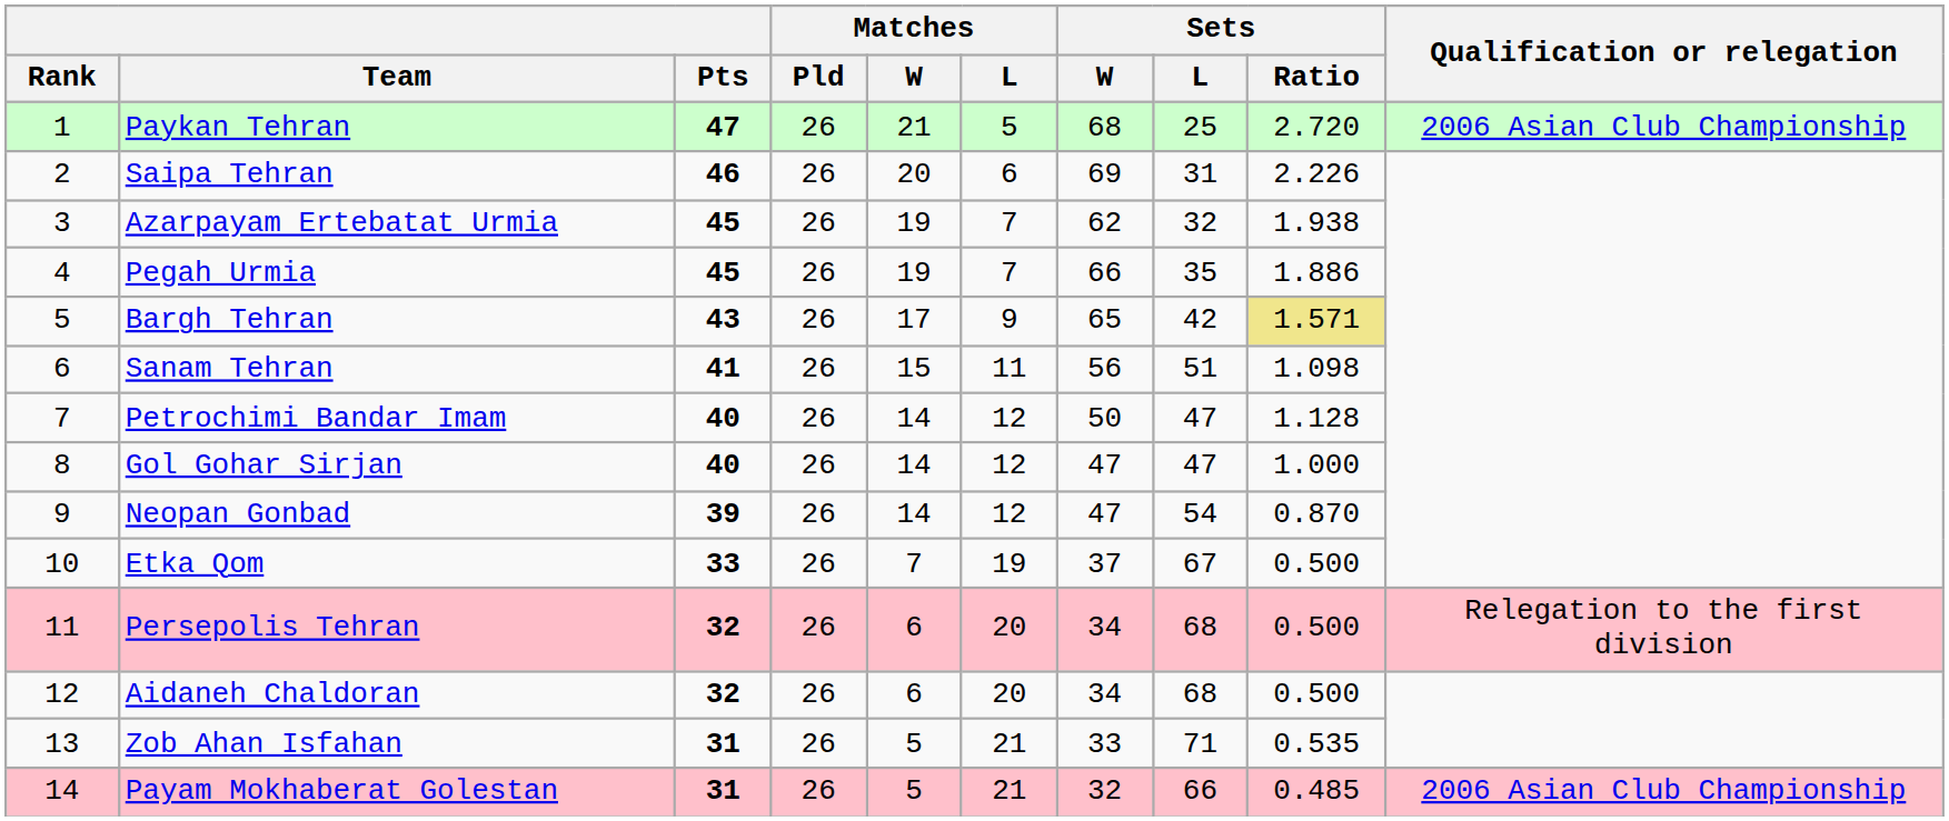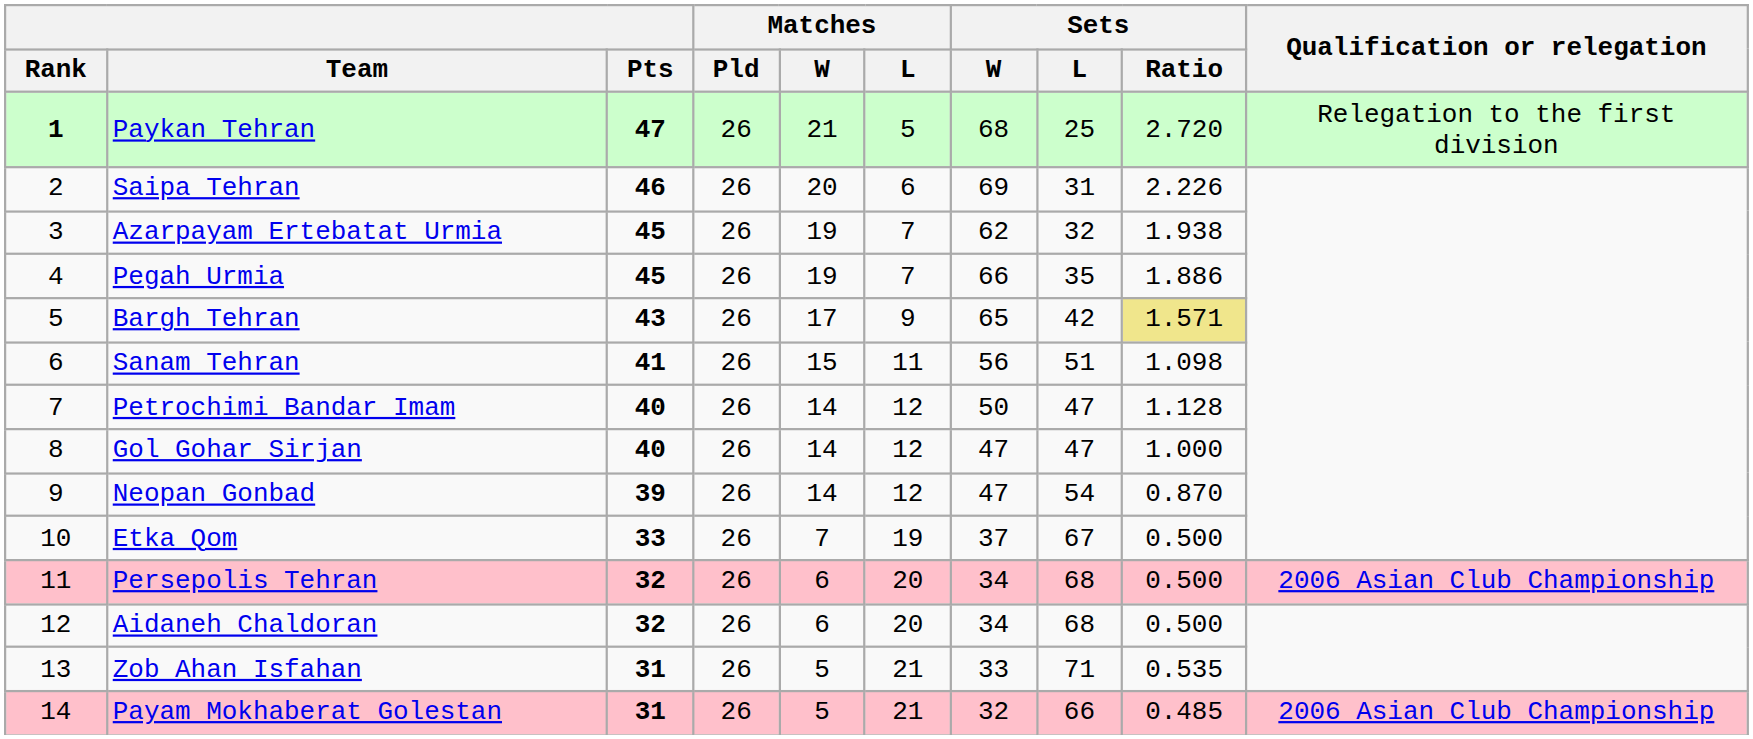 <table class="wikitable" style="text-align:center; font-size:90%">
 <tr>
 <th colspan=3></th>
 <th colspan=3>Matches</th>
 <th colspan=3>Sets</th>
 <th rowspan=2 width=220>Qualification or relegation</th>
 </tr>
 <tr>
 <th width=40>Rank</th>
 <th width=220>Team</th>
 <th width=33>Pts</th>
 <th width=33>Pld</th>
 <th width=33>W</th>
 <th width=33>L</th>
 <th width=33>W</th>
 <th width=33>L</th>
 <th width=50>Ratio</th>
 </tr>
 <tr bgcolor=ccffcc>
-<td>1</td>
+<td><strong>1</strong></td>
 <td align="left"><a href='#'>Paykan Tehran</a></td>
 <td><strong>47</strong></td>
 <td>26</td>
 <td>21</td>
 <td>5</td>
 <td>68</td>
 <td>25</td>
 <td>2.720</td>
-<td><a href='#'>2006 Asian Club Championship</a></td>
+<td>Relegation to the first division</td>
 </tr>
 <tr>
 <td>2</td>
 <td align="left"><a href='#'>Saipa Tehran</a></td>
 <td><strong>46</strong></td>
 <td>26</td>
 <td>20</td>
 <td>6</td>
 <td>69</td>
 <td>31</td>
 <td>2.226</td>
 <td rowspan=9></td>
 </tr>
 <tr>
 <td>3</td>
 <td align="left"><a href='#'>Azarpayam Ertebatat Urmia</a></td>
 <td><strong>45</strong></td>
 <td>26</td>
 <td>19</td>
 <td>7</td>
 <td>62</td>
 <td>32</td>
 <td>1.938</td>
 </tr>
 <tr>
 <td>4</td>
 <td align="left"><a href='#'>Pegah Urmia</a></td>
 <td><strong>45</strong></td>
 <td>26</td>
 <td>19</td>
 <td>7</td>
 <td>66</td>
 <td>35</td>
 <td>1.886</td>
 </tr>
 <tr>
 <td>5</td>
 <td align="left"><a href='#'>Bargh Tehran</a></td>
 <td><strong>43</strong></td>
 <td>26</td>
 <td>17</td>
 <td>9</td>
 <td>65</td>
 <td>42</td>
 <td style="background: khaki;">1.571</td>
 </tr>
 <tr>
 <td>6</td>
 <td align="left"><a href='#'>Sanam Tehran</a></td>
 <td><strong>41</strong></td>
 <td>26</td>
 <td>15</td>
 <td>11</td>
 <td>56</td>
 <td>51</td>
 <td>1.098</td>
 </tr>
 <tr>
 <td>7</td>
 <td align="left"><a href='#'>Petrochimi Bandar Imam</a></td>
 <td><strong>40</strong></td>
 <td>26</td>
 <td>14</td>
 <td>12</td>
 <td>50</td>
 <td>47</td>
 <td>1.128</td>
 </tr>
 <tr>
 <td>8</td>
 <td align="left"><a href='#'>Gol Gohar Sirjan</a></td>
 <td><strong>40</strong></td>
 <td>26</td>
 <td>14</td>
 <td>12</td>
 <td>47</td>
 <td>47</td>
 <td>1.000</td>
 </tr>
 <tr>
 <td>9</td>
 <td align="left"><a href='#'>Neopan Gonbad</a></td>
 <td><strong>39</strong></td>
 <td>26</td>
 <td>14</td>
 <td>12</td>
 <td>47</td>
 <td>54</td>
 <td>0.870</td>
 </tr>
 <tr>
 <td>10</td>
 <td align="left"><a href='#'>Etka Qom</a></td>
 <td><strong>33</strong></td>
 <td>26</td>
 <td>7</td>
 <td>19</td>
 <td>37</td>
 <td>67</td>
 <td>0.500</td>
 </tr>
 <tr bgcolor=pink>
 <td>11</td>
 <td align="left"><a href='#'>Persepolis Tehran</a></td>
 <td><strong>32</strong></td>
 <td>26</td>
 <td>6</td>
 <td>20</td>
 <td>34</td>
 <td>68</td>
 <td>0.500</td>
-<td>Relegation to the first division</td>
+<td><a href='#'>2006 Asian Club Championship</a></td>
 </tr>
 <tr>
 <td>12</td>
 <td align="left"><a href='#'>Aidaneh Chaldoran</a></td>
 <td><strong>32</strong></td>
 <td>26</td>
 <td>6</td>
 <td>20</td>
 <td>34</td>
 <td>68</td>
 <td>0.500</td>
 <td rowspan=2></td>
 </tr>
 <tr>
 <td>13</td>
 <td align="left"><a href='#'>Zob Ahan Isfahan</a></td>
 <td><strong>31</strong></td>
 <td>26</td>
 <td>5</td>
 <td>21</td>
 <td>33</td>
 <td>71</td>
 <td>0.535</td>
 </tr>
 <tr bgcolor=pink>
 <td>14</td>
 <td align="left"><a href='#'>Payam Mokhaberat Golestan</a></td>
 <td><strong>31</strong></td>
 <td>26</td>
 <td>5</td>
 <td>21</td>
 <td>32</td>
 <td>66</td>
 <td>0.485</td>
 <td><a href='#'>2006 Asian Club Championship</a></td>
 </tr>
 </table>
